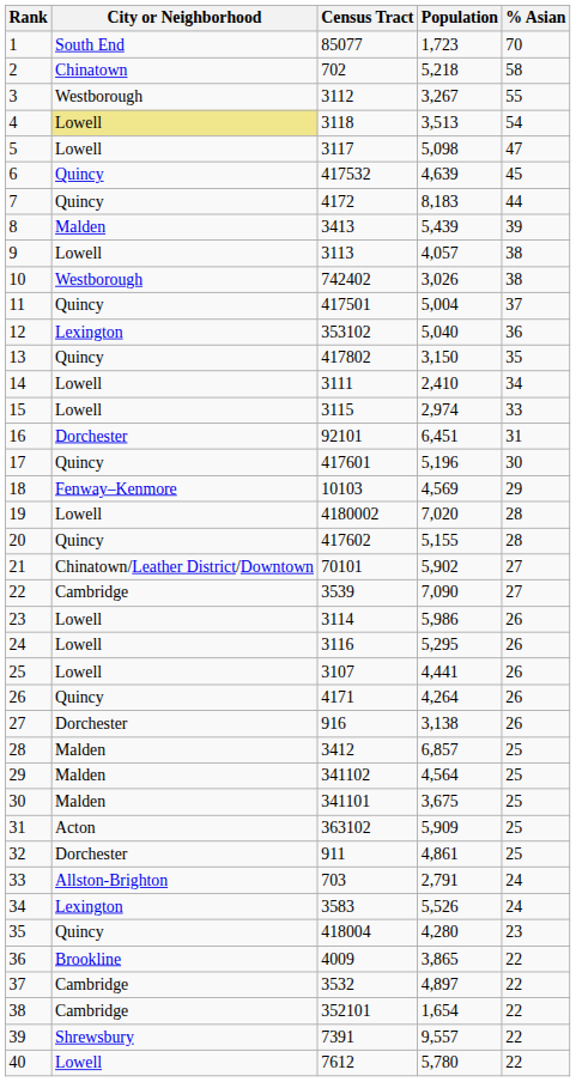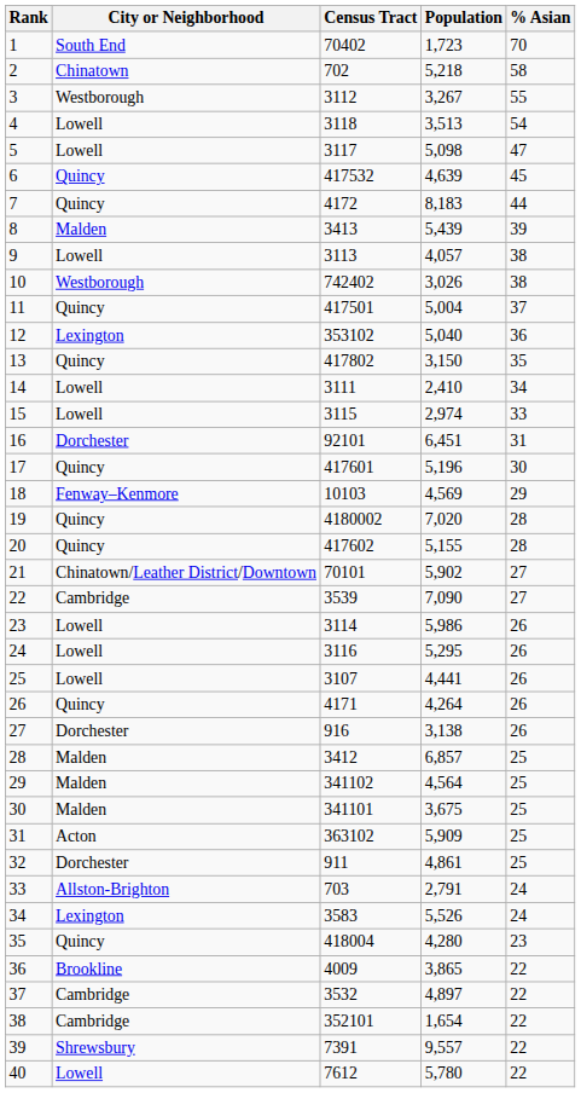 <table class="wikitable sortable collapsible collapsed">
 <tr>
 <th>Rank</th>
 <th>City or Neighborhood</th>
 <th>Census Tract</th>
 <th>Population</th>
 <th>% Asian</th>
 </tr>
 <tr>
 <td>1</td>
 <td><a href='#'>South End</a></td>
-<td>85077</td>
+<td>70402</td>
 <td>1,723</td>
 <td>70</td>
 </tr>
 <tr>
 <td>2</td>
 <td><a href='#'>Chinatown</a></td>
 <td>702</td>
 <td>5,218</td>
 <td>58</td>
 </tr>
 <tr>
 <td>3</td>
 <td Westborough, Massachusetts>Westborough</td>
 <td>3112</td>
 <td>3,267</td>
 <td>55</td>
 </tr>
 <tr>
 <td>4</td>
-<td Lowell, Massachusetts style="background: khaki;">Lowell</td>
+<td Lowell, Massachusetts>Lowell</td>
 <td>3118</td>
 <td>3,513</td>
 <td>54</td>
 </tr>
 <tr>
 <td>5</td>
 <td Lowell, Massachusetts>Lowell</td>
 <td>3117</td>
 <td>5,098</td>
 <td>47</td>
 </tr>
 <tr>
 <td>6</td>
 <td><a href='#'>Quincy</a></td>
 <td>417532</td>
 <td>4,639</td>
 <td>45</td>
 </tr>
 <tr>
 <td>7</td>
 <td Quincy, Massachusetts>Quincy</td>
 <td>4172</td>
 <td>8,183</td>
 <td>44</td>
 </tr>
 <tr>
 <td>8</td>
 <td><a href='#'>Malden</a></td>
 <td>3413</td>
 <td>5,439</td>
 <td>39</td>
 </tr>
 <tr>
 <td>9</td>
 <td Lowell, Massachusetts>Lowell</td>
 <td>3113</td>
 <td>4,057</td>
 <td>38</td>
 </tr>
 <tr>
 <td>10</td>
 <td><a href='#'>Westborough</a></td>
 <td>742402</td>
 <td>3,026</td>
 <td>38</td>
 </tr>
 <tr>
 <td>11</td>
 <td Quincy, Massachusetts>Quincy</td>
 <td>417501</td>
 <td>5,004</td>
 <td>37</td>
 </tr>
 <tr>
 <td>12</td>
 <td><a href='#'>Lexington</a></td>
 <td>353102</td>
 <td>5,040</td>
 <td>36</td>
 </tr>
 <tr>
 <td>13</td>
 <td Quincy, Massachusetts>Quincy</td>
 <td>417802</td>
 <td>3,150</td>
 <td>35</td>
 </tr>
 <tr>
 <td>14</td>
 <td Lowell, Massachusetts>Lowell</td>
 <td>3111</td>
 <td>2,410</td>
 <td>34</td>
 </tr>
 <tr>
 <td>15</td>
 <td Lowell, Massachusetts>Lowell</td>
 <td>3115</td>
 <td>2,974</td>
 <td>33</td>
 </tr>
 <tr>
 <td>16</td>
 <td><a href='#'>Dorchester</a></td>
 <td>92101</td>
 <td>6,451</td>
 <td>31</td>
 </tr>
 <tr>
 <td>17</td>
 <td Quincy, Massachusetts>Quincy</td>
 <td>417601</td>
 <td>5,196</td>
 <td>30</td>
 </tr>
 <tr>
 <td>18</td>
 <td><a href='#'>Fenway–Kenmore</a></td>
 <td>10103</td>
 <td>4,569</td>
 <td>29</td>
 </tr>
 <tr>
 <td>19</td>
-<td Lowell, Massachusetts>Lowell</td>
+<td Quincy, Massachusetts>Quincy</td>
 <td>4180002</td>
 <td>7,020</td>
 <td>28</td>
 </tr>
 <tr>
 <td>20</td>
 <td Quincy, Massachusetts>Quincy</td>
 <td>417602</td>
 <td>5,155</td>
 <td>28</td>
 </tr>
 <tr>
 <td>21</td>
 <td Chinatown, Boston>Chinatown/<a href='#'>Leather District</a>/<a href='#'>Downtown</a></td>
 <td>70101</td>
 <td>5,902</td>
 <td>27</td>
 </tr>
 <tr>
 <td>22</td>
 <td Cambridge, Massachusetts>Cambridge</td>
 <td>3539</td>
 <td>7,090</td>
 <td>27</td>
 </tr>
 <tr>
 <td>23</td>
 <td Lowell, Massachusetts>Lowell</td>
 <td>3114</td>
 <td>5,986</td>
 <td>26</td>
 </tr>
 <tr>
 <td>24</td>
 <td Lowell, Massachusetts>Lowell</td>
 <td>3116</td>
 <td>5,295</td>
 <td>26</td>
 </tr>
 <tr>
 <td>25</td>
 <td Lowell, Massachusetts>Lowell</td>
 <td>3107</td>
 <td>4,441</td>
 <td>26</td>
 </tr>
 <tr>
 <td>26</td>
 <td Quincy, Massachusetts>Quincy</td>
 <td>4171</td>
 <td>4,264</td>
 <td>26</td>
 </tr>
 <tr>
 <td>27</td>
 <td Dorchester, Massachusetts>Dorchester</td>
 <td>916</td>
 <td>3,138</td>
 <td>26</td>
 </tr>
 <tr>
 <td>28</td>
 <td Malden, Massachusetts>Malden</td>
 <td>3412</td>
 <td>6,857</td>
 <td>25</td>
 </tr>
 <tr>
 <td>29</td>
 <td Malden, Massachusetts>Malden</td>
 <td>341102</td>
 <td>4,564</td>
 <td>25</td>
 </tr>
 <tr>
 <td>30</td>
 <td Malden, Massachusetts>Malden</td>
 <td>341101</td>
 <td>3,675</td>
 <td>25</td>
 </tr>
 <tr>
 <td>31</td>
 <td Acton, Massachusetts>Acton</td>
 <td>363102</td>
 <td>5,909</td>
 <td>25</td>
 </tr>
 <tr>
 <td>32</td>
 <td Dorchester, Massachusetts>Dorchester</td>
 <td>911</td>
 <td>4,861</td>
 <td>25</td>
 </tr>
 <tr>
 <td>33</td>
 <td><a href='#'>Allston-Brighton</a></td>
 <td>703</td>
 <td>2,791</td>
 <td>24</td>
 </tr>
 <tr>
 <td>34</td>
 <td><a href='#'>Lexington</a></td>
 <td>3583</td>
 <td>5,526</td>
 <td>24</td>
 </tr>
 <tr>
 <td>35</td>
 <td Quincy, Massachusetts>Quincy</td>
 <td>418004</td>
 <td>4,280</td>
 <td>23</td>
 </tr>
 <tr>
 <td>36</td>
 <td><a href='#'>Brookline</a></td>
 <td>4009</td>
 <td>3,865</td>
 <td>22</td>
 </tr>
 <tr>
 <td>37</td>
 <td Cambridge, Massachusetts>Cambridge</td>
 <td>3532</td>
 <td>4,897</td>
 <td>22</td>
 </tr>
 <tr>
 <td>38</td>
 <td Cambridge, Massachusetts>Cambridge</td>
 <td>352101</td>
 <td>1,654</td>
 <td>22</td>
 </tr>
 <tr>
 <td>39</td>
 <td><a href='#'>Shrewsbury</a></td>
 <td>7391</td>
 <td>9,557</td>
 <td>22</td>
 </tr>
 <tr>
 <td>40</td>
 <td><a href='#'>Lowell</a></td>
 <td>7612</td>
 <td>5,780</td>
 <td>22</td>
 </tr>
 </table>
